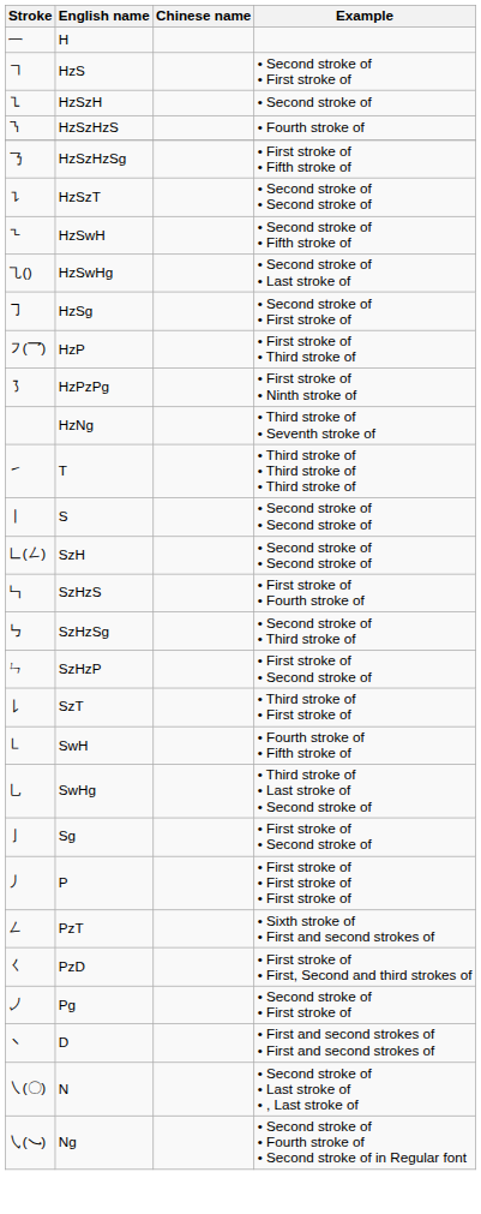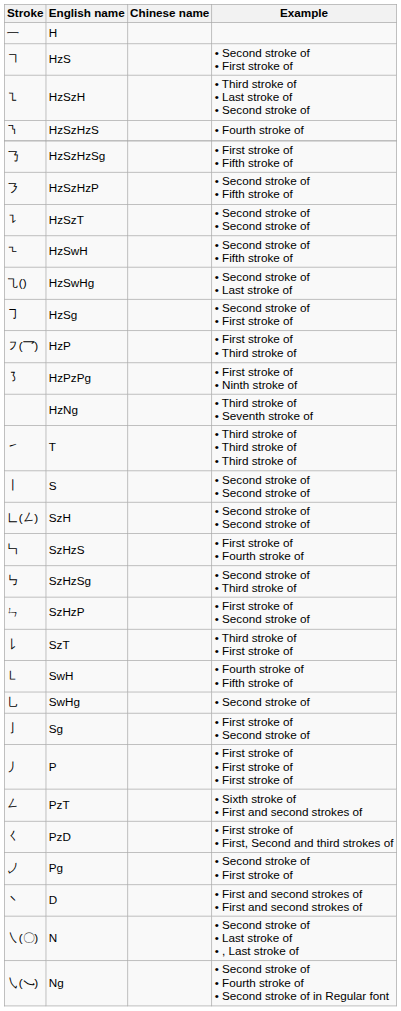 <table class="wikitable">
 <tr>
 <th>Stroke</th>
 <th>English name</th>
 <th>Chinese name</th>
 <th>Example</th>
 </tr>
 <tr>
 <td>㇐</td>
 <td>H</td>
 <td></td>
 <td></td>
 </tr>
 <tr>
 <td>㇕</td>
 <td>HzS</td>
 <td></td>
 <td>• Second stroke of <br>• First stroke of </td>
 </tr>
 <tr>
 <td>㇅</td>
 <td>HzSzH</td>
 <td></td>
-<td>• Second stroke of </td>
+<td>• Third stroke of <br>• Last stroke of <br>• Second stroke of </td>
 </tr>
 <tr>
 <td>㇎</td>
 <td>HzSzHzS</td>
 <td></td>
 <td>• Fourth stroke of </td>
 </tr>
 <tr>
 </tr>
 <tr>
 <td>㇡</td>
 <td>HzSzHzSg</td>
 <td></td>
 <td>• First stroke of <br>• Fifth stroke of </td>
+</tr>
+<tr>
+<td>㇋</td>
+<td>HzSzHzP</td>
+<td></td>
+<td>• Second stroke of <br>• Fifth stroke of </td>
 </tr>
 <tr>
 <td>㇊</td>
 <td>HzSzT</td>
 <td></td>
 <td>• Second stroke of <br>• Second stroke of </td>
 </tr>
 <tr>
 <td>㇍</td>
 <td>HzSwH</td>
 <td></td>
 <td>• Second stroke of <br>• Fifth stroke of </td>
 </tr>
 <tr>
 <td>㇈()</td>
 <td>HzSwHg</td>
 <td></td>
 <td>• Second stroke of <br>• Last stroke of </td>
 </tr>
 <tr>
 <td>㇆</td>
 <td>HzSg</td>
 <td></td>
 <td>• Second stroke of <br>• First stroke of </td>
 </tr>
 <tr>
 <td>㇇(乛)</td>
 <td>HzP</td>
 <td></td>
 <td>• First stroke of <br>• Third stroke of </td>
 </tr>
 <tr>
 <td>㇌</td>
 <td>HzPzPg</td>
 <td></td>
 <td>• First stroke of <br>• Ninth stroke of </td>
 </tr>
 <tr>
 <td></td>
 <td>HzNg</td>
 <td></td>
 <td>• Third stroke of <br>• Seventh stroke of </td>
 </tr>
 <tr>
 <td>㇀</td>
 <td>T</td>
 <td></td>
 <td>• Third stroke of <br>• Third stroke of <br>• Third stroke of </td>
 </tr>
 <tr>
 <td>㇑</td>
 <td>S</td>
 <td></td>
 <td>• Second stroke of <br>• Second stroke of </td>
 </tr>
 <tr>
 <td>㇗(㇜)</td>
 <td>SzH</td>
 <td></td>
 <td>• Second stroke of <br>• Second stroke of </td>
 </tr>
 <tr>
 <td>㇞</td>
 <td>SzHzS</td>
 <td></td>
 <td>• First stroke of <br>• Fourth stroke of </td>
 </tr>
 <tr>
 <td>㇉</td>
 <td>SzHzSg</td>
 <td></td>
 <td>• Second stroke of <br>• Third stroke of </td>
 </tr>
 <tr>
 <td>ㄣ</td>
 <td>SzHzP</td>
 <td></td>
 <td>• First stroke of <br>• Second stroke of </td>
 </tr>
 <tr>
 <td>㇙</td>
 <td>SzT</td>
 <td></td>
 <td>• Third stroke of <br>• First stroke of </td>
 </tr>
 <tr>
 <td>㇄</td>
 <td>SwH</td>
 <td></td>
 <td>• Fourth stroke of <br>• Fifth stroke of </td>
 </tr>
 <tr>
 <td>㇟</td>
 <td>SwHg</td>
 <td></td>
-<td>• Third stroke of <br>• Last stroke of <br>• Second stroke of </td>
+<td>• Second stroke of </td>
 </tr>
 <tr>
 <td>㇚</td>
 <td>Sg</td>
 <td></td>
 <td>• First stroke of <br>• Second stroke of </td>
 </tr>
 <tr>
 <td>㇓</td>
 <td>P</td>
 <td></td>
 <td>• First stroke of <br>• First stroke of <br>• First stroke of </td>
 </tr>
 <tr>
 <td>㇜</td>
 <td>PzT</td>
 <td></td>
 <td>• Sixth stroke of <br>• First and second strokes of </td>
 </tr>
 <tr>
 <td>㇛</td>
 <td>PzD</td>
 <td></td>
 <td>• First stroke of <br>• First, Second and third strokes of </td>
 </tr>
 <tr>
 <td>㇢</td>
 <td>Pg</td>
 <td></td>
 <td>• Second stroke of <br>• First stroke of </td>
 </tr>
 <tr>
 <td>㇔</td>
 <td>D</td>
 <td></td>
 <td>• First and second strokes of <br>• First and second strokes of </td>
 </tr>
 <tr>
 <td>㇏(〇)</td>
 <td>N</td>
 <td></td>
 <td>• Second stroke of <br>• Last stroke of <br>• , Last stroke of </td>
 </tr>
 <tr>
 <td>㇂(㇃)</td>
 <td>Ng</td>
 <td></td>
 <td>• Second stroke of <br>• Fourth stroke of <br>• Second stroke of  in Regular font</td>
 </tr>
 </table>
